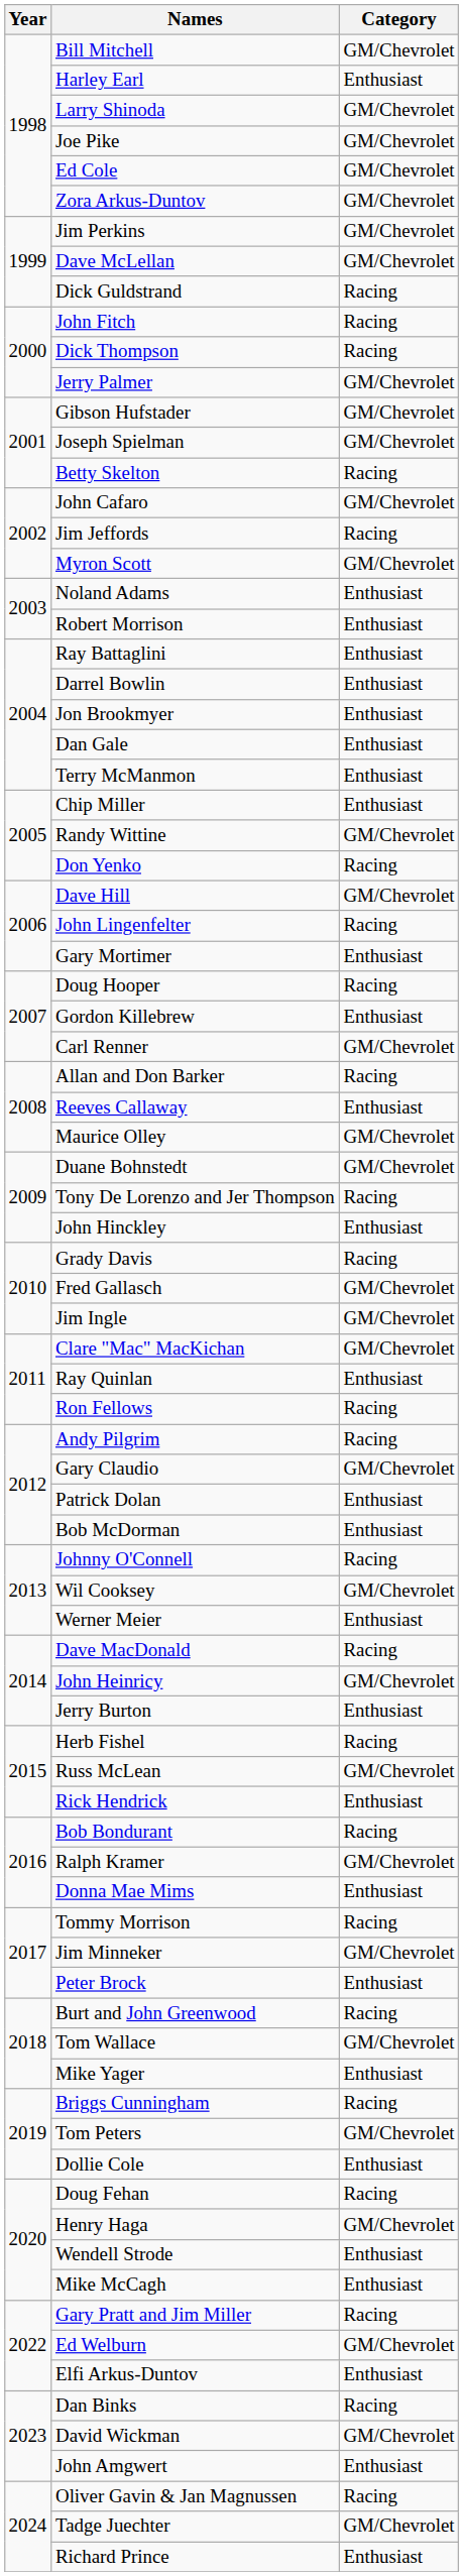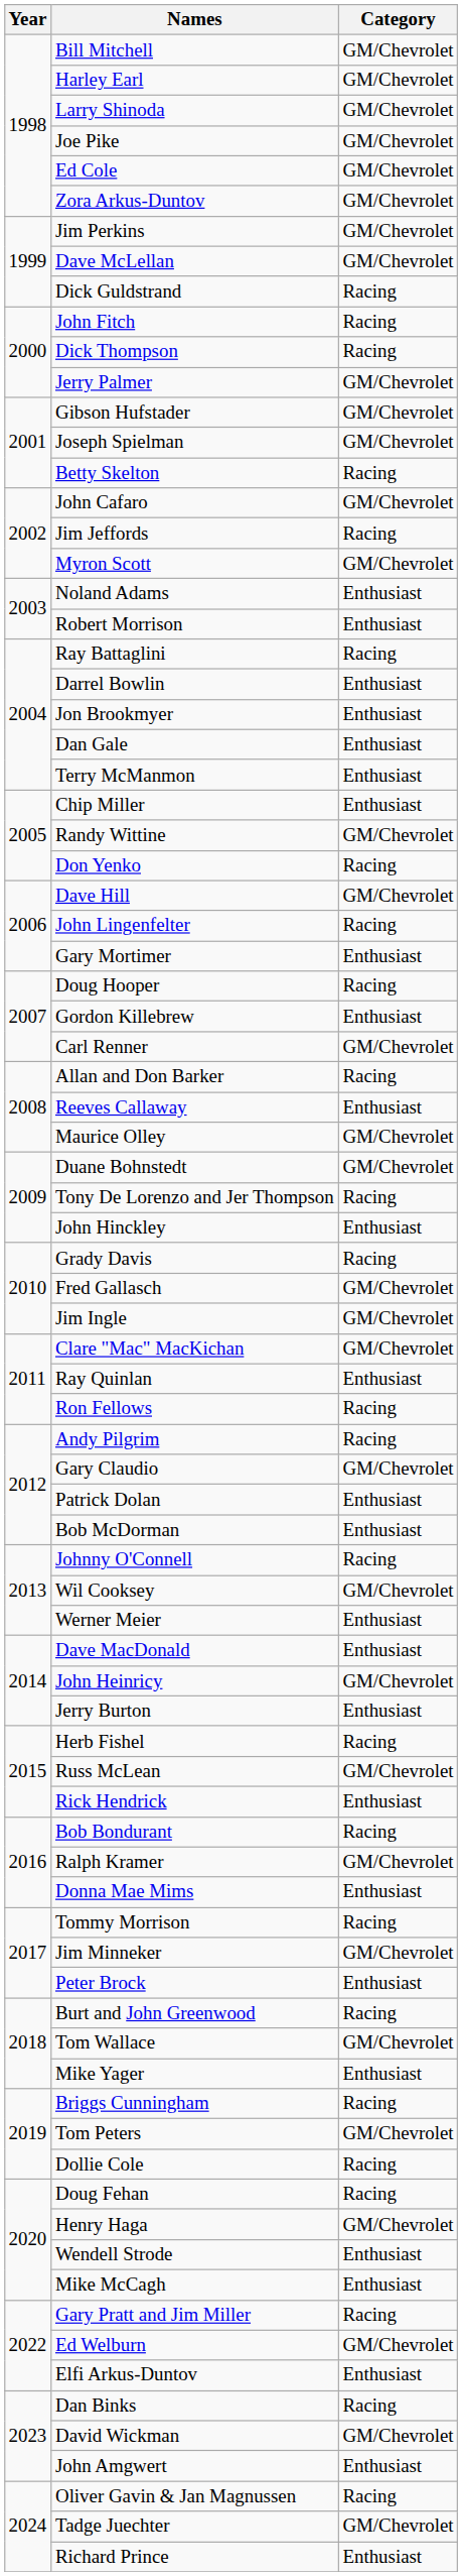 <table class="wikitable collapsible" style="margin: auto;">
 <tr>
 <th>Year</th>
 <th>Names</th>
 <th>Category</th>
 </tr>
 <tr>
 <td rowspan=6>1998</td>
 <td><a href='#'>Bill Mitchell</a></td>
 <td>GM/Chevrolet</td>
 </tr>
 <tr>
 <td><a href='#'>Harley Earl</a></td>
-<td>Enthusiast</td>
+<td>GM/Chevrolet</td>
 </tr>
 <tr>
 <td><a href='#'>Larry Shinoda</a></td>
 <td>GM/Chevrolet</td>
 </tr>
 <tr>
 <td>Joe Pike</td>
 <td>GM/Chevrolet</td>
 </tr>
 <tr>
 <td><a href='#'>Ed Cole</a></td>
 <td>GM/Chevrolet</td>
 </tr>
 <tr>
 <td><a href='#'>Zora Arkus-Duntov</a></td>
 <td>GM/Chevrolet</td>
 </tr>
 <tr>
 <td rowspan=3>1999</td>
 <td>Jim Perkins</td>
 <td>GM/Chevrolet</td>
 </tr>
 <tr>
 <td><a href='#'>Dave McLellan</a></td>
 <td>GM/Chevrolet</td>
 </tr>
 <tr>
 <td>Dick Guldstrand</td>
 <td>Racing</td>
 </tr>
 <tr>
 <td rowspan=3>2000</td>
 <td><a href='#'>John Fitch</a></td>
 <td>Racing</td>
 </tr>
 <tr>
 <td><a href='#'>Dick Thompson</a></td>
 <td>Racing</td>
 </tr>
 <tr>
 <td><a href='#'>Jerry Palmer</a></td>
 <td>GM/Chevrolet</td>
 </tr>
 <tr>
 <td rowspan=3>2001</td>
 <td>Gibson Hufstader</td>
 <td>GM/Chevrolet</td>
 </tr>
 <tr>
 <td>Joseph Spielman</td>
 <td>GM/Chevrolet</td>
 </tr>
 <tr>
 <td><a href='#'>Betty Skelton</a></td>
 <td>Racing</td>
 </tr>
 <tr>
 <td rowspan=3>2002</td>
 <td>John Cafaro</td>
 <td>GM/Chevrolet</td>
 </tr>
 <tr>
 <td>Jim Jeffords</td>
 <td>Racing</td>
 </tr>
 <tr>
 <td><a href='#'>Myron Scott</a></td>
 <td>GM/Chevrolet</td>
 </tr>
 <tr>
 <td rowspan=2>2003</td>
 <td>Noland Adams</td>
 <td>Enthusiast</td>
 </tr>
 <tr>
 <td>Robert Morrison</td>
 <td>Enthusiast</td>
 </tr>
 <tr>
 <td rowspan=5>2004</td>
 <td>Ray Battaglini</td>
-<td>Enthusiast</td>
+<td>Racing</td>
 </tr>
 <tr>
 <td>Darrel Bowlin</td>
 <td>Enthusiast</td>
 </tr>
 <tr>
 <td>Jon Brookmyer</td>
 <td>Enthusiast</td>
 </tr>
 <tr>
 <td>Dan Gale</td>
 <td>Enthusiast</td>
 </tr>
 <tr>
 <td>Terry McManmon</td>
 <td>Enthusiast</td>
 </tr>
 <tr>
 <td rowspan=3>2005</td>
 <td>Chip Miller</td>
 <td>Enthusiast</td>
 </tr>
 <tr>
 <td>Randy Wittine</td>
 <td>GM/Chevrolet</td>
 </tr>
 <tr>
 <td><a href='#'>Don Yenko</a></td>
 <td>Racing</td>
 </tr>
 <tr>
 <td rowspan=3>2006</td>
 <td><a href='#'>Dave Hill</a></td>
 <td>GM/Chevrolet</td>
 </tr>
 <tr>
 <td><a href='#'>John Lingenfelter</a></td>
 <td>Racing</td>
 </tr>
 <tr>
 <td>Gary Mortimer</td>
 <td>Enthusiast</td>
 </tr>
 <tr>
 <td rowspan=3>2007</td>
 <td>Doug Hooper</td>
 <td>Racing</td>
 </tr>
 <tr>
 <td>Gordon Killebrew</td>
 <td>Enthusiast</td>
 </tr>
 <tr>
 <td>Carl Renner</td>
 <td>GM/Chevrolet</td>
 </tr>
 <tr>
 <td rowspan=3>2008</td>
 <td>Allan and Don Barker</td>
 <td>Racing</td>
 </tr>
 <tr>
 <td><a href='#'>Reeves Callaway</a></td>
 <td>Enthusiast</td>
 </tr>
 <tr>
 <td>Maurice Olley</td>
 <td>GM/Chevrolet</td>
 </tr>
 <tr>
 <td rowspan=3>2009</td>
 <td>Duane Bohnstedt</td>
 <td>GM/Chevrolet</td>
 </tr>
 <tr>
 <td>Tony De Lorenzo and Jer Thompson</td>
 <td>Racing</td>
 </tr>
 <tr>
 <td>John Hinckley</td>
 <td>Enthusiast</td>
 </tr>
 <tr>
 <td rowspan=3>2010</td>
 <td>Grady Davis</td>
 <td>Racing</td>
 </tr>
 <tr>
 <td>Fred Gallasch</td>
 <td>GM/Chevrolet</td>
 </tr>
 <tr>
 <td>Jim Ingle</td>
 <td>GM/Chevrolet</td>
 </tr>
 <tr>
 <td rowspan=3>2011</td>
 <td><a href='#'>Clare "Mac" MacKichan</a></td>
 <td>GM/Chevrolet</td>
 </tr>
 <tr>
 <td>Ray Quinlan</td>
 <td>Enthusiast</td>
 </tr>
 <tr>
 <td><a href='#'>Ron Fellows</a></td>
 <td>Racing</td>
 </tr>
 <tr>
 <td rowspan=4>2012</td>
 <td><a href='#'>Andy Pilgrim</a></td>
 <td>Racing</td>
 </tr>
 <tr>
 <td>Gary Claudio</td>
 <td>GM/Chevrolet</td>
 </tr>
 <tr>
 <td>Patrick Dolan</td>
 <td>Enthusiast</td>
 </tr>
 <tr>
 <td>Bob McDorman</td>
 <td>Enthusiast</td>
 </tr>
 <tr>
 <td rowspan=3>2013</td>
 <td><a href='#'>Johnny O'Connell</a></td>
 <td>Racing</td>
 </tr>
 <tr>
 <td>Wil Cooksey</td>
 <td>GM/Chevrolet</td>
 </tr>
 <tr>
 <td>Werner Meier</td>
 <td>Enthusiast</td>
 </tr>
 <tr>
 <td rowspan=3>2014</td>
 <td><a href='#'>Dave MacDonald</a></td>
-<td>Racing</td>
+<td>Enthusiast</td>
 </tr>
 <tr>
 <td><a href='#'>John Heinricy</a></td>
 <td>GM/Chevrolet</td>
 </tr>
 <tr>
 <td>Jerry Burton</td>
 <td>Enthusiast</td>
 </tr>
 <tr>
 <td rowspan=3>2015</td>
 <td>Herb Fishel</td>
 <td>Racing</td>
 </tr>
 <tr>
 <td>Russ McLean</td>
 <td>GM/Chevrolet</td>
 </tr>
 <tr>
 <td><a href='#'>Rick Hendrick</a></td>
 <td>Enthusiast</td>
 </tr>
 <tr>
 <td rowspan=3>2016</td>
 <td><a href='#'>Bob Bondurant</a></td>
 <td>Racing</td>
 </tr>
 <tr>
 <td>Ralph Kramer</td>
 <td>GM/Chevrolet</td>
 </tr>
 <tr>
 <td><a href='#'>Donna Mae Mims</a></td>
 <td>Enthusiast</td>
 </tr>
 <tr>
 <td rowspan=3>2017</td>
 <td>Tommy Morrison</td>
 <td>Racing</td>
 </tr>
 <tr>
 <td>Jim Minneker</td>
 <td>GM/Chevrolet</td>
 </tr>
 <tr>
 <td><a href='#'>Peter Brock</a></td>
 <td>Enthusiast</td>
 </tr>
 <tr>
 <td rowspan=3>2018</td>
 <td>Burt and <a href='#'>John Greenwood</a></td>
 <td>Racing</td>
 </tr>
 <tr>
 <td>Tom Wallace</td>
 <td>GM/Chevrolet</td>
 </tr>
 <tr>
 <td>Mike Yager</td>
 <td>Enthusiast</td>
 </tr>
 <tr>
 <td rowspan=3>2019</td>
 <td><a href='#'>Briggs Cunningham</a></td>
 <td>Racing</td>
 </tr>
 <tr>
 <td>Tom Peters</td>
 <td>GM/Chevrolet</td>
 </tr>
 <tr>
 <td>Dollie Cole</td>
-<td>Enthusiast</td>
+<td>Racing</td>
 </tr>
 <tr>
 <td rowspan=4>2020</td>
 <td>Doug Fehan</td>
 <td>Racing</td>
 </tr>
 <tr>
 <td>Henry Haga</td>
 <td>GM/Chevrolet</td>
 </tr>
 <tr>
 <td>Wendell Strode</td>
 <td>Enthusiast</td>
 </tr>
 <tr>
 <td>Mike McCagh</td>
 <td>Enthusiast</td>
 </tr>
 <tr>
 <td rowspan=3>2022</td>
 <td><a href='#'>Gary Pratt and Jim Miller</a></td>
 <td>Racing</td>
 </tr>
 <tr>
 <td><a href='#'>Ed Welburn</a></td>
 <td>GM/Chevrolet</td>
 </tr>
 <tr>
 <td>Elfi Arkus-Duntov</td>
 <td>Enthusiast</td>
 </tr>
 <tr>
 <td rowspan=3>2023</td>
 <td>Dan Binks</td>
 <td>Racing</td>
 </tr>
 <tr>
 <td>David Wickman</td>
 <td>GM/Chevrolet</td>
 </tr>
 <tr>
 <td>John Amgwert</td>
 <td>Enthusiast</td>
 </tr>
 <tr>
 <td rowspan=3>2024</td>
 <td>Oliver Gavin & Jan Magnussen</td>
 <td>Racing</td>
 </tr>
 <tr>
 <td>Tadge Juechter</td>
 <td>GM/Chevrolet</td>
 </tr>
 <tr>
 <td>Richard Prince</td>
 <td>Enthusiast</td>
 </tr>
 </table>
